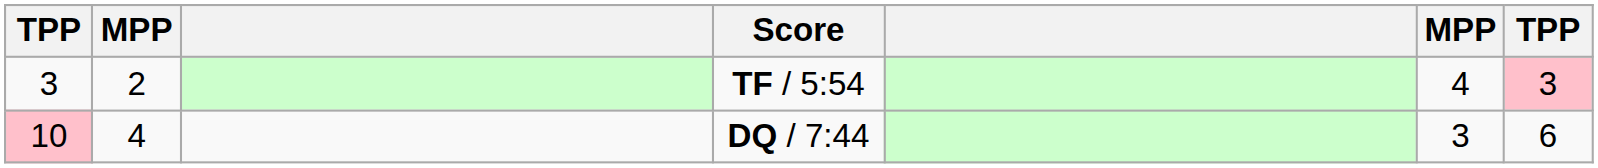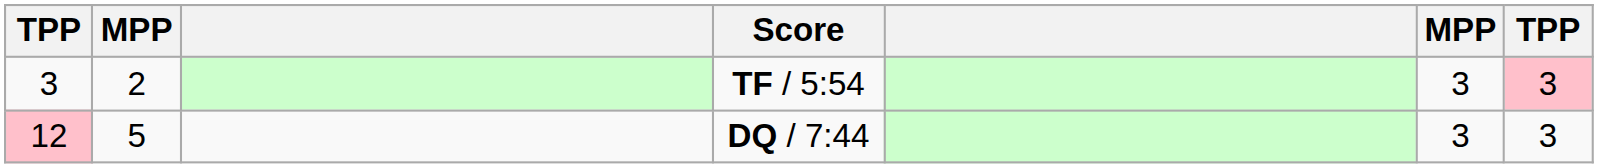 <table class="wikitable" style="text-align: center;" |>
 <tr>
 <th width="35">TPP</th>
 <th width="35">MPP</th>
 <th width="250"></th>
 <th width="75">Score</th>
 <th width="250"></th>
 <th width="35">MPP</th>
 <th width="35">TPP</th>
 </tr>
 <tr>
 <td>3</td>
 <td>2</td>
 <td style="text-align:left;" bgcolor="ccffcc"><strong></strong></td>
 <td><strong>TF</strong> / 5:54</td>
 <td style="text-align:left;" bgcolor="ccffcc"></td>
-<td>4</td>
+<td>3</td>
 <td bgcolor=pink>3</td>
 </tr>
 <tr>
-<td bgcolor=pink>10</td>
-<td>4</td>
+<td bgcolor=pink>12</td>
+<td>5</td>
 <td style="text-align:left;"></td>
 <td><strong>DQ</strong> / 7:44</td>
 <td style="text-align:left;" bgcolor="ccffcc"><strong></strong></td>
 <td>3</td>
-<td>6</td>
+<td>3</td>
 </tr>
 </table>
